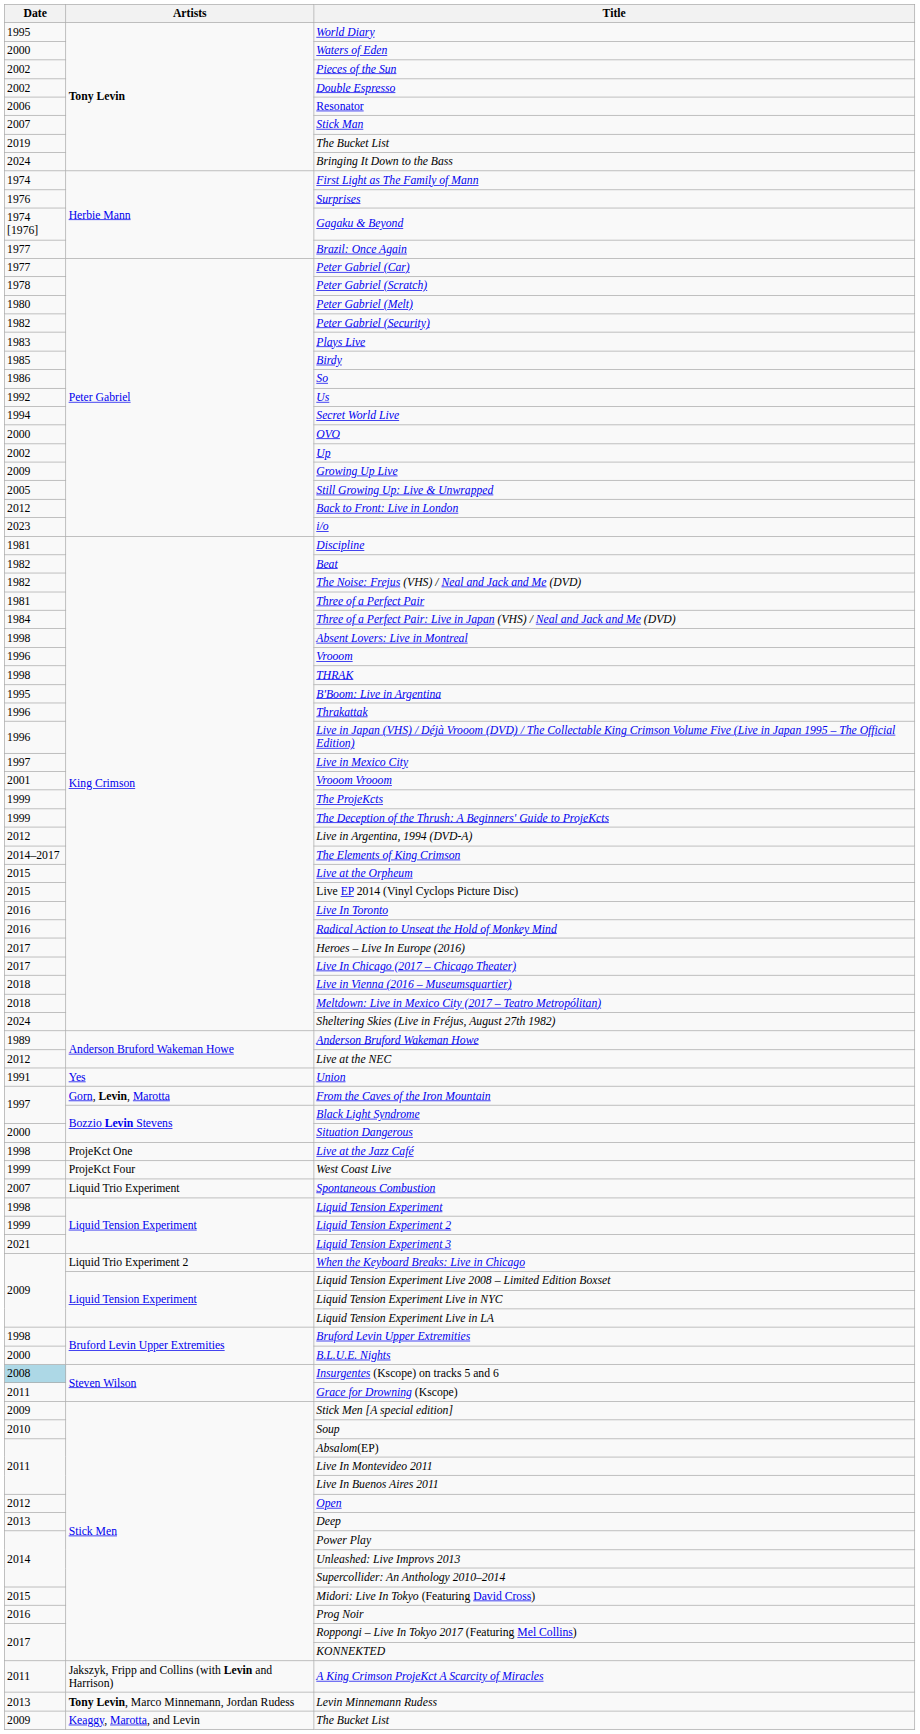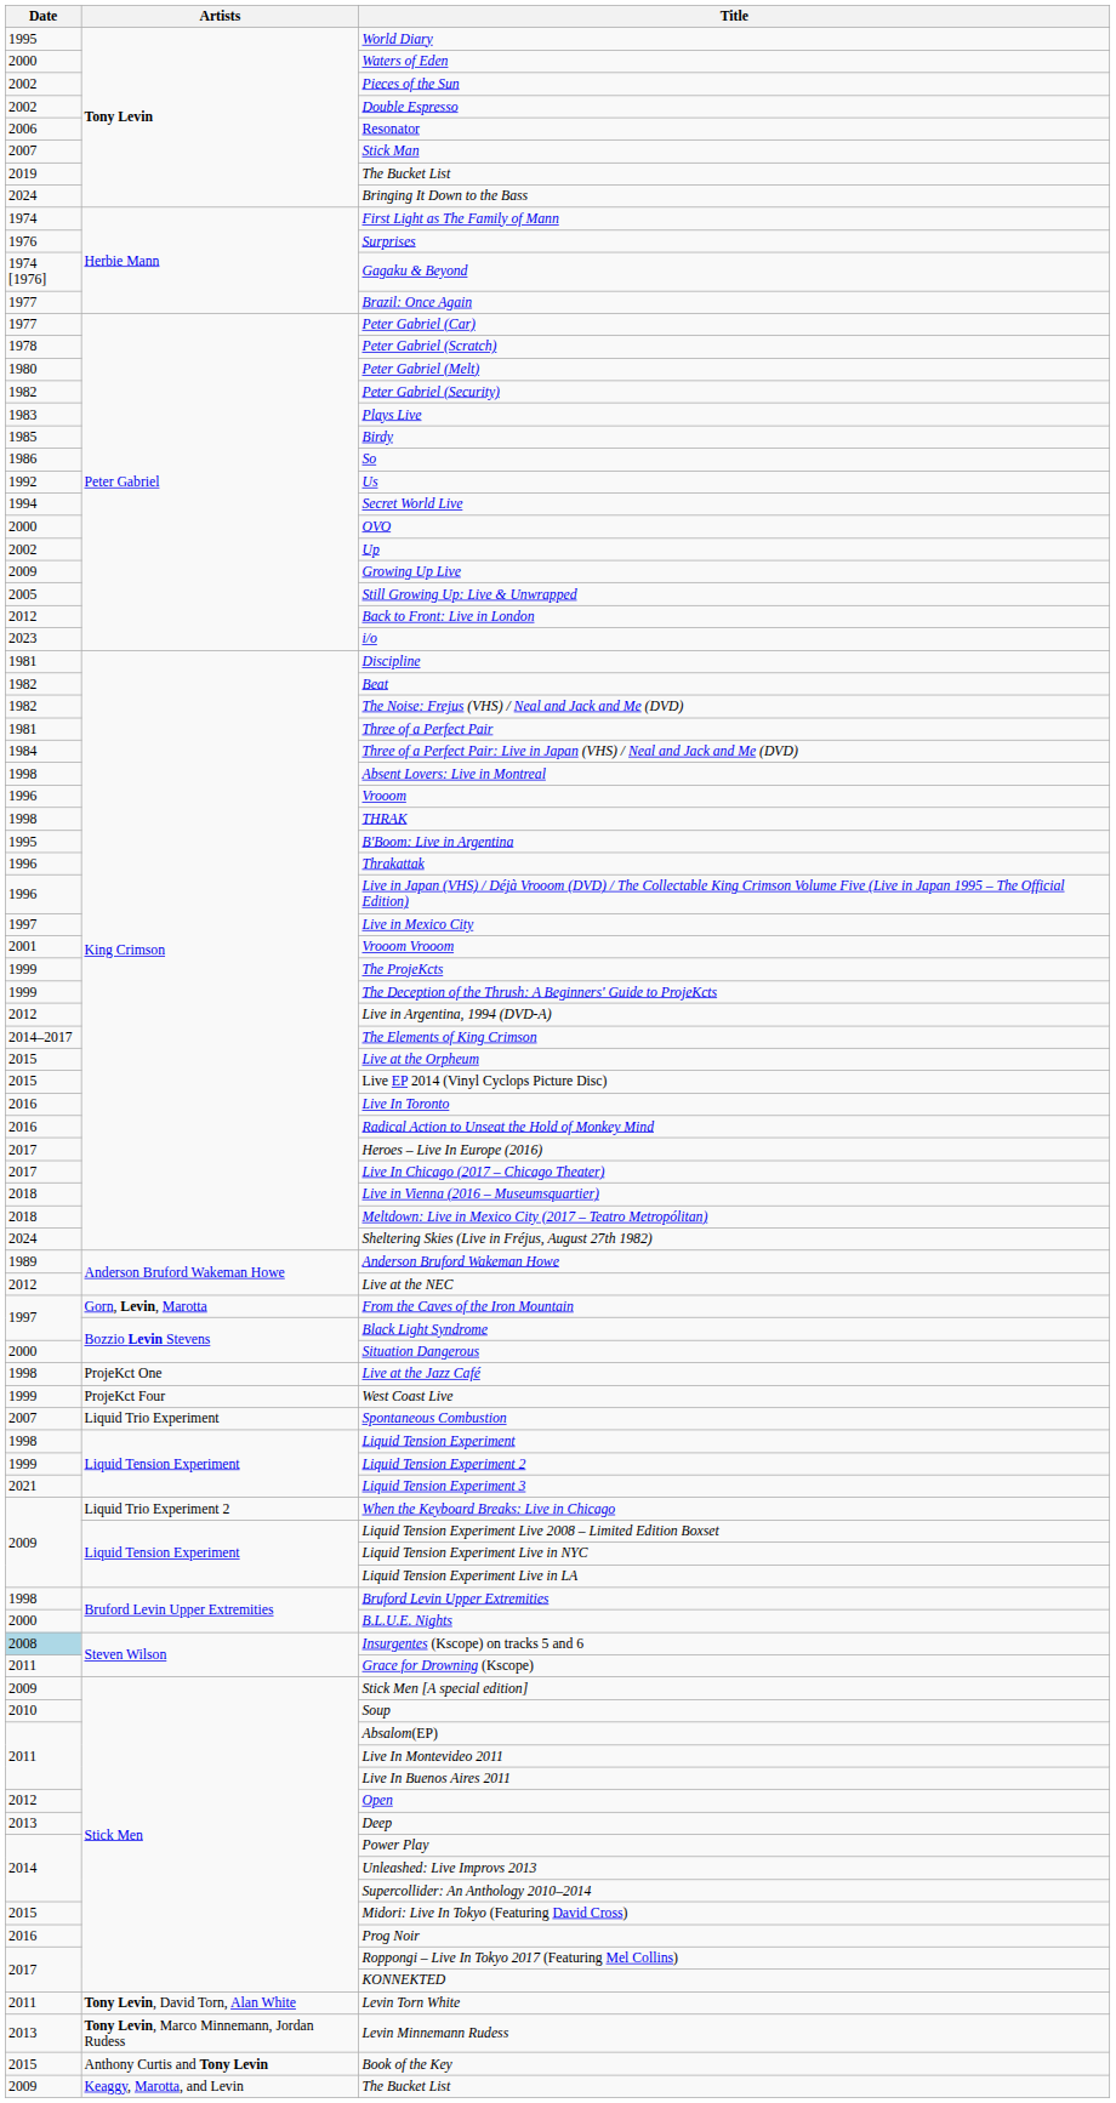 <table class="wikitable sortable">
 <tr>
 <th>Date</th>
 <th>Artists</th>
 <th>Title</th>
 </tr>
 <tr>
 <td>1995</td>
 <td rowspan="8"><strong>Tony Levin</strong></td>
 <td><em><a href='#'>World Diary</a></em></td>
 </tr>
 <tr>
 <td>2000</td>
 <td><em><a href='#'>Waters of Eden</a></em></td>
 </tr>
 <tr>
 <td>2002</td>
 <td><em><a href='#'>Pieces of the Sun</a></em></td>
 </tr>
 <tr>
 <td>2002</td>
 <td><em><a href='#'>Double Espresso</a></em></td>
 </tr>
 <tr>
 <td>2006</td>
 <td><em><a href='#'></em>Resonator<em></a></em></td>
 </tr>
 <tr>
 <td>2007</td>
 <td><em><a href='#'>Stick Man</a></em></td>
 </tr>
 <tr>
 <td>2019</td>
 <td><em>The Bucket List</em></td>
 </tr>
 <tr>
 <td>2024</td>
 <td><em>Bringing It Down to the Bass</em></td>
 </tr>
 <tr>
 <td>1974</td>
 <td rowspan="4"><a href='#'>Herbie Mann</a></td>
 <td><em><a href='#'>First Light as The Family of Mann</a></em></td>
 </tr>
 <tr>
 <td>1976</td>
 <td><em><a href='#'>Surprises</a></em></td>
 </tr>
 <tr>
 <td>1974 [1976]</td>
 <td><em><a href='#'>Gagaku & Beyond</a></em></td>
 </tr>
 <tr>
 <td>1977</td>
 <td><em><a href='#'>Brazil: Once Again</a></em></td>
 </tr>
 <tr>
 <td>1977</td>
 <td rowspan="15"><a href='#'>Peter Gabriel</a></td>
 <td><em><a href='#'>Peter Gabriel (Car)</a></em></td>
 </tr>
 <tr>
 <td>1978</td>
 <td><em><a href='#'>Peter Gabriel (Scratch)</a></em></td>
 </tr>
 <tr>
 <td>1980</td>
 <td><em><a href='#'>Peter Gabriel (Melt)</a></em></td>
 </tr>
 <tr>
 <td>1982</td>
 <td><em><a href='#'>Peter Gabriel (Security)</a></em></td>
 </tr>
 <tr>
 <td>1983</td>
 <td><em><a href='#'>Plays Live</a></em></td>
 </tr>
 <tr>
 <td>1985</td>
 <td><em><a href='#'>Birdy</a></em></td>
 </tr>
 <tr>
 <td>1986</td>
 <td><em><a href='#'>So</a></em></td>
 </tr>
 <tr>
 <td>1992</td>
 <td><em><a href='#'>Us</a></em></td>
 </tr>
 <tr>
 <td>1994</td>
 <td><em><a href='#'>Secret World Live</a></em></td>
 </tr>
 <tr>
 <td>2000</td>
 <td><em><a href='#'>OVO</a></em></td>
 </tr>
 <tr>
 <td>2002</td>
 <td><em><a href='#'>Up</a></em></td>
 </tr>
 <tr>
 <td>2009</td>
 <td><em><a href='#'>Growing Up Live</a></em></td>
 </tr>
 <tr>
 <td>2005</td>
 <td><em><a href='#'>Still Growing Up: Live & Unwrapped</a></em></td>
 </tr>
 <tr>
 <td>2012</td>
 <td><em><a href='#'>Back to Front: Live in London</a></em></td>
 </tr>
 <tr>
 <td>2023</td>
 <td><em><a href='#'>i/o</a></em></td>
 </tr>
 <tr>
 <td>1981</td>
 <td rowspan="26"><a href='#'>King Crimson</a></td>
 <td><em><a href='#'>Discipline</a></em></td>
 </tr>
 <tr>
 <td>1982</td>
 <td><em><a href='#'>Beat</a></em></td>
 </tr>
 <tr>
 <td>1982</td>
 <td><em><a href='#'>The Noise: Frejus</a> (VHS) / <a href='#'>Neal and Jack and Me</a> (DVD)</em></td>
 </tr>
 <tr>
 <td>1981</td>
 <td><em><a href='#'>Three of a Perfect Pair</a></em></td>
 </tr>
 <tr>
 <td>1984</td>
 <td><a href='#'><em>Three of a Perfect Pair: Live in Japan</em></a> <em>(VHS) / <a href='#'>Neal and Jack and Me</a> (DVD)</em></td>
 </tr>
 <tr>
 <td>1998</td>
 <td><em><a href='#'>Absent Lovers: Live in Montreal</a></em></td>
 </tr>
 <tr>
 <td>1996</td>
 <td><em><a href='#'>Vrooom</a></em></td>
 </tr>
 <tr>
 <td>1998</td>
 <td><em><a href='#'>THRAK</a></em></td>
 </tr>
 <tr>
 <td>1995</td>
 <td><em><a href='#'>B'Boom: Live in Argentina</a></em></td>
 </tr>
 <tr>
 <td>1996</td>
 <td><em><a href='#'>Thrakattak</a></em></td>
 </tr>
 <tr>
 <td>1996</td>
 <td><em><a href='#'>Live in Japan (VHS) / Déjà Vrooom (DVD) / The Collectable King Crimson Volume Five (Live in Japan 1995 – The Official Edition)</a></em></td>
 </tr>
 <tr>
 <td>1997</td>
 <td><em><a href='#'>Live in Mexico City</a></em></td>
 </tr>
 <tr>
 <td>2001</td>
 <td><em><a href='#'>Vrooom Vrooom</a></em></td>
 </tr>
 <tr>
 <td>1999</td>
 <td><em><a href='#'>The ProjeKcts</a></em></td>
 </tr>
 <tr>
 <td>1999</td>
 <td><em><a href='#'>The Deception of the Thrush: A Beginners' Guide to ProjeKcts</a></em></td>
 </tr>
 <tr>
 <td>2012</td>
 <td><em>Live in Argentina, 1994 (DVD-A)</em></td>
 </tr>
 <tr>
 <td>2014–2017</td>
 <td><em><a href='#'>The Elements of King Crimson</a></em></td>
 </tr>
 <tr>
 <td>2015</td>
 <td><em><a href='#'>Live at the Orpheum</a></em></td>
 </tr>
 <tr>
 <td>2015</td>
 <td>Live <a href='#'>EP</a> 2014 (Vinyl Cyclops Picture Disc)</td>
 </tr>
 <tr>
 <td>2016</td>
 <td><em><a href='#'>Live In Toronto</a></em></td>
 </tr>
 <tr>
 <td>2016</td>
 <td><em><a href='#'>Radical Action to Unseat the Hold of Monkey Mind</a></em></td>
 </tr>
 <tr>
 <td>2017</td>
 <td><em>Heroes – Live In Europe (2016)</em></td>
 </tr>
 <tr>
 <td>2017</td>
 <td><em><a href='#'>Live In Chicago (2017 – Chicago Theater)</a></em></td>
 </tr>
 <tr>
 <td>2018</td>
 <td><em><a href='#'>Live in Vienna (2016 – Museumsquartier)</a></em></td>
 </tr>
 <tr>
 <td>2018</td>
 <td><em><a href='#'>Meltdown: Live in Mexico City (2017 – Teatro Metropólitan)</a></em></td>
 </tr>
 <tr>
 <td>2024</td>
 <td><em>Sheltering Skies (Live in Fréjus, August 27th 1982)</em></td>
 </tr>
 <tr>
 <td>1989</td>
 <td rowspan="2"><a href='#'>Anderson Bruford Wakeman Howe</a></td>
 <td><em><a href='#'>Anderson Bruford Wakeman Howe</a></em></td>
 </tr>
 <tr>
 <td>2012</td>
 <td><em>Live at the NEC</em></td>
 </tr>
 <tr>
-<td>1991</td>
-<td><a href='#'>Yes</a></td>
-<td><em><a href='#'>Union</a></em></td>
-</tr>
-<tr>
 <td rowspan="2">1997</td>
 <td><a href='#'>Gorn</a>, <strong>Levin</strong>, <a href='#'>Marotta</a></td>
 <td><em><a href='#'>From the Caves of the Iron Mountain</a></em></td>
 </tr>
 <tr>
 <td rowspan="2"><a href='#'>Bozzio <strong>Levin</strong> Stevens</a></td>
 <td><em><a href='#'>Black Light Syndrome</a></em></td>
 </tr>
 <tr>
 <td>2000</td>
 <td><em><a href='#'>Situation Dangerous</a></em></td>
 </tr>
 <tr>
 <td>1998</td>
 <td>ProjeKct One</td>
 <td><em><a href='#'>Live at the Jazz Café</a></em></td>
 </tr>
 <tr>
 <td>1999</td>
 <td>ProjeKct Four</td>
 <td><em>West Coast Live</em></td>
 </tr>
 <tr>
 <td>2007</td>
 <td>Liquid Trio Experiment</td>
 <td><em><a href='#'>Spontaneous Combustion</a></em></td>
 </tr>
 <tr>
 <td>1998</td>
 <td rowspan="3"><a href='#'>Liquid Tension Experiment</a></td>
 <td><em><a href='#'>Liquid Tension Experiment</a></em></td>
 </tr>
 <tr>
 <td>1999</td>
 <td><em><a href='#'>Liquid Tension Experiment 2</a></em></td>
 </tr>
 <tr>
 <td>2021</td>
 <td><em><a href='#'>Liquid Tension Experiment 3</a></em></td>
 </tr>
 <tr>
 <td rowspan="4">2009</td>
 <td>Liquid Trio Experiment 2</td>
 <td><em><a href='#'>When the Keyboard Breaks: Live in Chicago</a></em></td>
 </tr>
 <tr>
 <td rowspan="3"><a href='#'>Liquid Tension Experiment</a></td>
 <td><em>Liquid Tension Experiment Live 2008 – Limited Edition Boxset</em></td>
 </tr>
 <tr>
 <td><em>Liquid Tension Experiment Live in NYC</em></td>
 </tr>
 <tr>
 <td><em>Liquid Tension Experiment Live in LA</em></td>
 </tr>
 <tr>
 <td>1998</td>
 <td rowspan="2"><a href='#'>Bruford Levin Upper Extremities</a></td>
 <td><em><a href='#'>Bruford Levin Upper Extremities</a></em></td>
 </tr>
 <tr>
 <td>2000</td>
 <td><em><a href='#'>B.L.U.E. Nights</a></em></td>
 </tr>
 <tr>
 <td style="background: lightblue;">2008</td>
 <td rowspan="2"><a href='#'>Steven Wilson</a></td>
 <td><em><a href='#'>Insurgentes</a></em> (Kscope) on tracks 5 and 6</td>
 </tr>
 <tr>
 <td>2011</td>
 <td><em><a href='#'>Grace for Drowning</a></em> (Kscope)</td>
 </tr>
 <tr>
 <td>2009</td>
 <td rowspan="14"><a href='#'>Stick Men</a></td>
 <td><em>Stick Men</em> <em>[A special edition]</em></td>
 </tr>
 <tr>
 <td>2010</td>
 <td><em>Soup</em></td>
 </tr>
 <tr>
 <td rowspan="3">2011</td>
 <td><em>Absalom</em>(EP)</td>
 </tr>
 <tr>
 <td><em>Live In Montevideo 2011</em></td>
 </tr>
 <tr>
 <td><em>Live In Buenos Aires 2011</em></td>
 </tr>
 <tr>
 <td>2012</td>
 <td><em><a href='#'>Open</a></em></td>
 </tr>
 <tr>
 <td>2013</td>
 <td><em>Deep</em></td>
 </tr>
 <tr>
 <td rowspan="3">2014</td>
 <td><em>Power Play</em></td>
 </tr>
 <tr>
 <td><em>Unleashed: Live Improvs 2013</em></td>
 </tr>
 <tr>
 <td><em>Supercollider: An Anthology 2010–2014</em></td>
 </tr>
 <tr>
 <td>2015</td>
 <td><em>Midori: Live In Tokyo</em> (Featuring <a href='#'>David Cross</a>)</td>
 </tr>
 <tr>
 <td>2016</td>
 <td><em>Prog Noir</em></td>
 </tr>
 <tr>
 <td rowspan="2">2017</td>
 <td><em>Roppongi – Live In Tokyo 2017</em> (Featuring <a href='#'>Mel Collins</a>)</td>
 </tr>
 <tr>
 <td><em>KONNEKTED</em></td>
 </tr>
 <tr>
 <td>2011</td>
-<td>Jakszyk, Fripp and Collins (with <strong>Levin</strong> and Harrison)</td>
-<td><em><a href='#'>A King Crimson ProjeKct A Scarcity of Miracles</a></em></td>
+<td><strong>Tony Levin</strong>, David Torn, <a href='#'>Alan White</a></td>
+<td><em>Levin Torn White</em></td>
 </tr>
 <tr>
 <td>2013</td>
 <td><strong>Tony Levin</strong>, Marco Minnemann, Jordan Rudess</td>
 <td><em>Levin Minnemann Rudess</em></td>
 </tr>
 <tr>
+<td>2015</td>
+<td>Anthony Curtis and <strong>Tony Levin</strong></td>
+<td><em>Book of the Key</em></td>
+</tr>
+<tr>
 <td>2009</td>
 <td><a href='#'>Keaggy</a>, <a href='#'>Marotta</a>, and Levin</td>
 <td><em>The Bucket List</em></td>
 </tr>
 </table>
